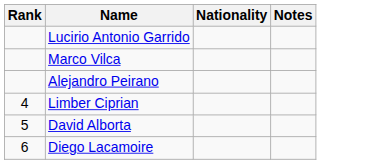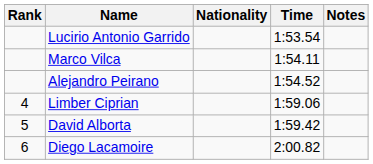 <table class="wikitable sortable" style="text-align:center">
 <tr>
 <th>Rank</th>
 <th>Name</th>
 <th>Nationality</th>
+<th>Time</th>
 <th>Notes</th>
 </tr>
 <tr>
 <td></td>
 <td align=left><a href='#'>Lucirio Antonio Garrido</a></td>
 <td align=left></td>
+<td>1:53.54</td>
 <td></td>
 </tr>
 <tr>
 <td></td>
 <td align=left><a href='#'>Marco Vilca</a></td>
 <td align=left></td>
+<td>1:54.11</td>
 <td><strong></strong></td>
 </tr>
 <tr>
 <td></td>
 <td align=left><a href='#'>Alejandro Peirano</a></td>
 <td align=left></td>
+<td>1:54.52</td>
 <td></td>
 </tr>
 <tr>
 <td>4</td>
 <td align=left><a href='#'>Limber Ciprian</a></td>
 <td align=left></td>
+<td>1:59.06</td>
 <td></td>
 </tr>
 <tr>
 <td>5</td>
 <td align=left><a href='#'>David Alborta</a></td>
 <td align=left></td>
+<td>1:59.42</td>
 <td></td>
 </tr>
 <tr>
 <td>6</td>
 <td align=left><a href='#'>Diego Lacamoire</a></td>
 <td align=left></td>
+<td>2:00.82</td>
 <td></td>
 </tr>
 </table>
